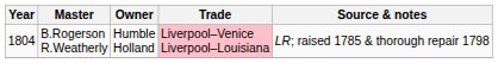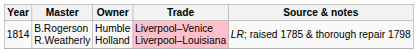 <table class=" wikitable">
 <tr>
 <th>Year</th>
 <th>Master</th>
 <th>Owner</th>
 <th>Trade</th>
 <th>Source & notes</th>
 </tr>
 <tr>
-<td>1804</td>
+<td>1814</td>
 <td>B.Rogerson<br>R.Weatherly</td>
 <td>Humble<br>Holland</td>
 <td style="background: pink;">Liverpool–Venice<br>Liverpool–Louisiana</td>
 <td><em>LR</em>; raised 1785 & thorough repair 1798</td>
 </tr>
 <tr>
 </tr>
 </table>
